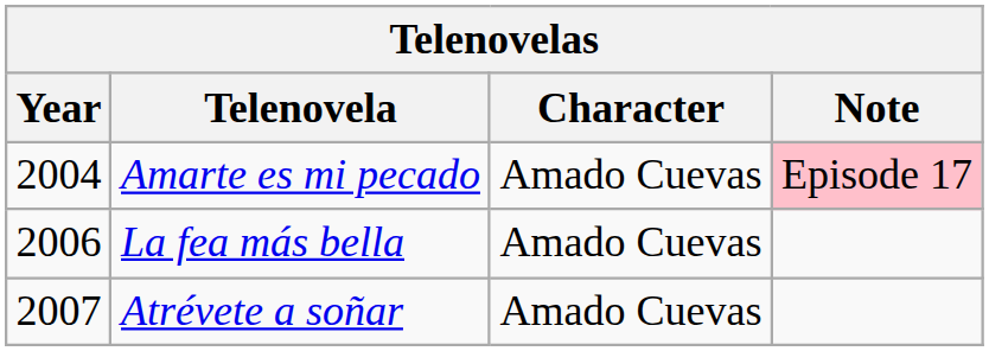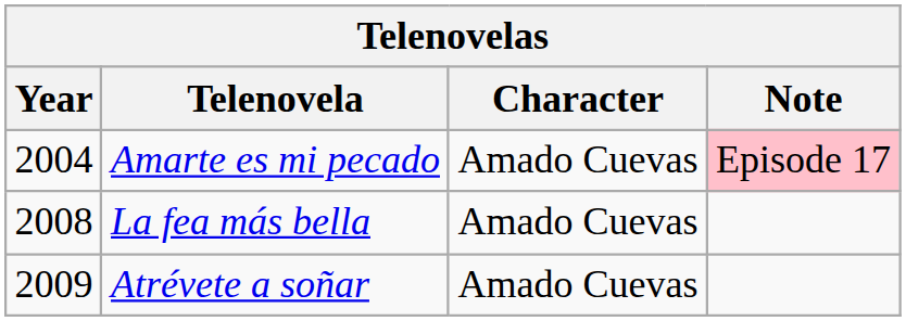 <table class="wikitable">
 <tr>
 <th colspan="5">Telenovelas</th>
 </tr>
 <tr>
 <th>Year</th>
 <th>Telenovela</th>
 <th>Character</th>
 <th>Note</th>
 </tr>
 <tr>
 <td>2004</td>
 <td><em><a href='#'>Amarte es mi pecado</a></em></td>
 <td>Amado Cuevas</td>
 <td style="background: pink;">Episode 17</td>
 </tr>
 <tr>
-<td>2006</td>
+<td>2008</td>
 <td><em><a href='#'>La fea más bella</a></em></td>
 <td>Amado Cuevas</td>
 <td></td>
 </tr>
 <tr>
-<td>2007</td>
+<td>2009</td>
 <td><em><a href='#'>Atrévete a soñar</a></em></td>
 <td>Amado Cuevas</td>
 <td></td>
 </tr>
 </table>
